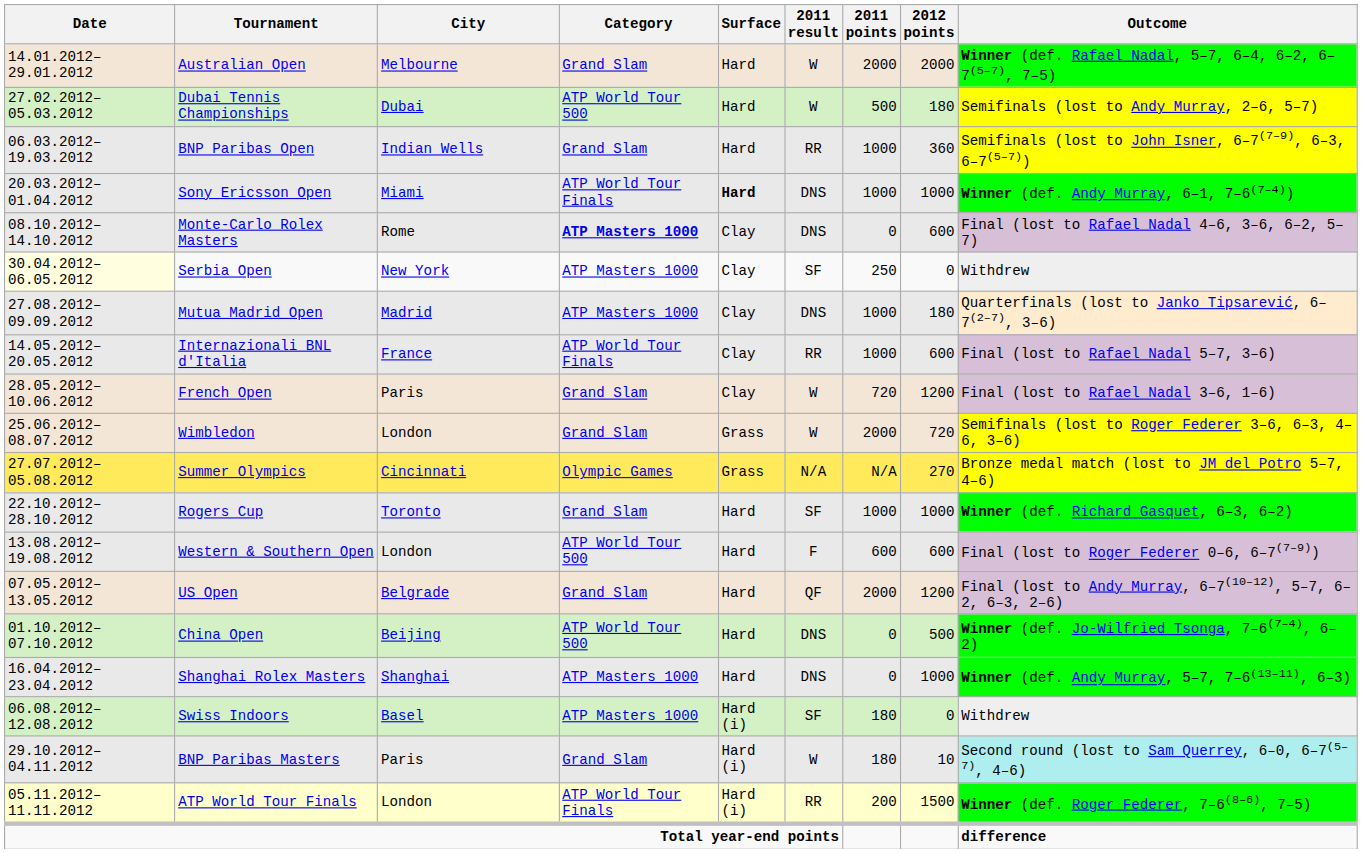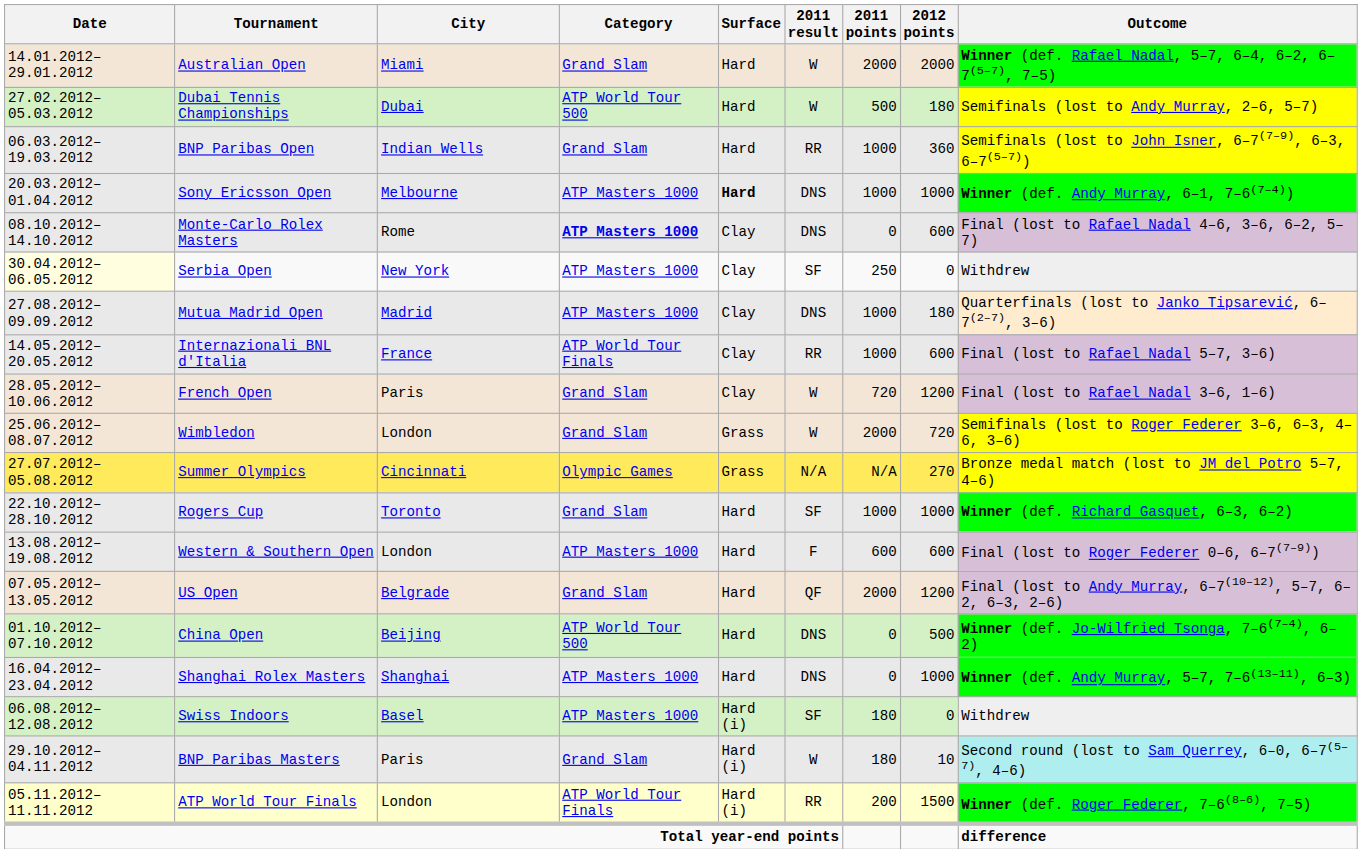 <table class="wikitable">
 <tr>
 <th width=150>Date</th>
 <th width=180>Tournament</th>
 <th width=160>City</th>
 <th width=140>Category</th>
 <th width=40>Surface</th>
 <th width=35>2011 result</th>
 <th width=35>2011 points</th>
 <th width=35>2012 points</th>
 <th width=360>Outcome</th>
 </tr>
 <tr style="background:#f3e6d7;">
 <td>14.01.2012–29.01.2012</td>
 <td><a href='#'>Australian Open</a></td>
-<td><a href='#'>Melbourne</a></td>
+<td><a href='#'>Miami</a></td>
 <td><a href='#'>Grand Slam</a></td>
 <td>Hard</td>
 <td align=center>W</td>
 <td align=right>2000</td>
 <td align=right>2000</td>
 <td style="background:lime;"><strong>Winner</strong> (def. <a href='#'>Rafael Nadal</a>, 5–7, 6–4, 6–2, 6–7<sup>(5–7)</sup>, 7–5)</td>
 </tr>
 <tr style="background:#d4f1c5;">
 <td>27.02.2012–05.03.2012</td>
 <td><a href='#'>Dubai Tennis Championships</a></td>
 <td><a href='#'>Dubai</a></td>
 <td><a href='#'>ATP World Tour 500</a></td>
 <td>Hard</td>
 <td align=center>W</td>
 <td align=right>500</td>
 <td align=right>180</td>
 <td style="background:yellow;">Semifinals (lost to <a href='#'>Andy Murray</a>, 2–6, 5–7)</td>
 </tr>
 <tr style="background:#e9e9e9;">
 <td>06.03.2012–19.03.2012</td>
 <td><a href='#'>BNP Paribas Open</a></td>
 <td><a href='#'>Indian Wells</a></td>
 <td><a href='#'>Grand Slam</a></td>
 <td>Hard</td>
 <td align=center>RR</td>
 <td align=right>1000</td>
 <td align=right>360</td>
 <td style="background:yellow;">Semifinals (lost to <a href='#'>John Isner</a>, 6–7<sup>(7–9)</sup>, 6–3, 6–7<sup>(5–7)</sup>)</td>
 </tr>
 <tr style="background:#e9e9e9;">
 <td>20.03.2012–01.04.2012</td>
 <td><a href='#'>Sony Ericsson Open</a></td>
-<td><a href='#'>Miami</a></td>
-<td><a href='#'>ATP World Tour Finals</a></td>
+<td><a href='#'>Melbourne</a></td>
+<td><a href='#'>ATP Masters 1000</a></td>
 <td><strong>Hard</strong></td>
 <td align=center>DNS</td>
 <td align=right>1000</td>
 <td align=right>1000</td>
 <td style="background:lime;"><strong>Winner</strong> (def. <a href='#'>Andy Murray</a>, 6–1, 7–6<sup>(7–4)</sup>)</td>
 </tr>
 <tr style="background:#e9e9e9;">
 <td>08.10.2012–14.10.2012</td>
 <td><a href='#'>Monte-Carlo Rolex Masters</a></td>
 <td>Rome</td>
 <td><strong><a href='#'>ATP Masters 1000</a></strong></td>
 <td>Clay</td>
 <td align=center>DNS</td>
 <td align=right>0</td>
 <td align=right>600</td>
 <td style="background:thistle;">Final (lost to <a href='#'>Rafael Nadal</a> 4–6, 3–6, 6–2, 5–7)</td>
 </tr>
 <tr>
 <td style="background: lightyellow;">30.04.2012–06.05.2012</td>
 <td><a href='#'>Serbia Open</a></td>
 <td><a href='#'>New York</a></td>
 <td><a href='#'>ATP Masters 1000</a></td>
 <td>Clay</td>
 <td align=center>SF</td>
 <td align=right>250</td>
 <td align=right>0</td>
 <td style="background:#efefef;">Withdrew</td>
 </tr>
 <tr style="background:#e9e9e9;">
 <td>27.08.2012–09.09.2012</td>
 <td><a href='#'>Mutua Madrid Open</a></td>
 <td><a href='#'>Madrid</a></td>
 <td><a href='#'>ATP Masters 1000</a></td>
 <td>Clay</td>
 <td align=center>DNS</td>
 <td align=right>1000</td>
 <td align=right>180</td>
 <td style="background:#ffebcd;">Quarterfinals (lost to <a href='#'>Janko Tipsarević</a>, 6–7<sup>(2–7)</sup>, 3–6)</td>
 </tr>
 <tr style="background:#e9e9e9;">
 <td>14.05.2012–20.05.2012</td>
 <td><a href='#'>Internazionali BNL d'Italia</a></td>
 <td><a href='#'>France</a></td>
 <td><a href='#'>ATP World Tour Finals</a></td>
 <td>Clay</td>
 <td align=center>RR</td>
 <td align=right>1000</td>
 <td align=right>600</td>
 <td style="background:thistle;">Final (lost to <a href='#'>Rafael Nadal</a> 5–7, 3–6)</td>
 </tr>
 <tr style="background:#f3e6d7;">
 <td>28.05.2012–10.06.2012</td>
 <td><a href='#'>French Open</a></td>
 <td>Paris</td>
 <td><a href='#'>Grand Slam</a></td>
 <td>Clay</td>
 <td align=center>W</td>
 <td align=right>720</td>
 <td align=right>1200</td>
 <td style="background:thistle;">Final (lost to <a href='#'>Rafael Nadal</a> 3–6, 1–6)</td>
 </tr>
 <tr style="background:#f3e6d7;">
 <td>25.06.2012–08.07.2012</td>
 <td><a href='#'>Wimbledon</a></td>
 <td>London</td>
 <td><a href='#'>Grand Slam</a></td>
 <td>Grass</td>
 <td align=center>W</td>
 <td align=right>2000</td>
 <td align=right>720</td>
 <td style="background:yellow;">Semifinals (lost to <a href='#'>Roger Federer</a> 3–6, 6–3, 4–6, 3–6)</td>
 </tr>
 <tr style="background:#ffea5c;">
 <td>27.07.2012–05.08.2012</td>
 <td><a href='#'>Summer Olympics</a></td>
 <td><a href='#'>Cincinnati</a></td>
 <td><a href='#'>Olympic Games</a></td>
 <td>Grass</td>
 <td align=center>N/A</td>
 <td align=right>N/A</td>
 <td align=right>270</td>
 <td style="background:yellow;">Bronze medal match (lost to <a href='#'>JM del Potro</a> 5–7, 4–6)</td>
 </tr>
 <tr style="background:#e9e9e9;">
 <td>22.10.2012–28.10.2012</td>
 <td><a href='#'>Rogers Cup</a></td>
 <td><a href='#'>Toronto</a></td>
 <td><a href='#'>Grand Slam</a></td>
 <td>Hard</td>
 <td align=center>SF</td>
 <td align=right>1000</td>
 <td align=right>1000</td>
 <td style="background:lime;"><strong>Winner</strong> (def. <a href='#'>Richard Gasquet</a>, 6–3, 6–2)</td>
 </tr>
 <tr style="background:#e9e9e9;">
 <td>13.08.2012–19.08.2012</td>
 <td><a href='#'>Western & Southern Open</a></td>
 <td>London</td>
-<td><a href='#'>ATP World Tour 500</a></td>
+<td><a href='#'>ATP Masters 1000</a></td>
 <td>Hard</td>
 <td align=center>F</td>
 <td align=right>600</td>
 <td align=right>600</td>
 <td style="background:thistle;">Final (lost to <a href='#'>Roger Federer</a> 0–6, 6–7<sup>(7–9)</sup>)</td>
 </tr>
 <tr style="background:#f3e6d7;">
 <td>07.05.2012–13.05.2012</td>
 <td><a href='#'>US Open</a></td>
 <td><a href='#'>Belgrade</a></td>
 <td><a href='#'>Grand Slam</a></td>
 <td>Hard</td>
 <td align=center>QF</td>
 <td align=right>2000</td>
 <td align=right>1200</td>
 <td style="background:thistle;">Final (lost to <a href='#'>Andy Murray</a>, 6–7<sup>(10–12)</sup>, 5–7, 6–2, 6–3, 2–6)</td>
 </tr>
 <tr style="background:#d4f1c5;">
 <td>01.10.2012–07.10.2012</td>
 <td><a href='#'>China Open</a></td>
 <td><a href='#'>Beijing</a></td>
 <td><a href='#'>ATP World Tour 500</a></td>
 <td>Hard</td>
 <td align=center>DNS</td>
 <td align=right>0</td>
 <td align=right>500</td>
 <td style="background:lime;"><strong>Winner</strong> (def. <a href='#'>Jo-Wilfried Tsonga</a>, 7–6<sup>(7–4)</sup>, 6–2)</td>
 </tr>
 <tr style="background:#e9e9e9;">
 <td>16.04.2012–23.04.2012</td>
 <td><a href='#'>Shanghai Rolex Masters</a></td>
 <td><a href='#'>Shanghai</a></td>
 <td><a href='#'>ATP Masters 1000</a></td>
 <td>Hard</td>
 <td align=center>DNS</td>
 <td align=right>0</td>
 <td align=right>1000</td>
 <td style="background:lime;"><strong>Winner</strong> (def. <a href='#'>Andy Murray</a>, 5–7, 7–6<sup>(13–11)</sup>, 6–3)</td>
 </tr>
 <tr style="background:#d4f1c5;">
 <td>06.08.2012–12.08.2012</td>
 <td><a href='#'>Swiss Indoors</a></td>
 <td><a href='#'>Basel</a></td>
 <td><a href='#'>ATP Masters 1000</a></td>
 <td>Hard (i)</td>
 <td align=center>SF</td>
 <td align=right>180</td>
 <td align=right>0</td>
 <td style="background:#efefef;">Withdrew</td>
 </tr>
 <tr style="background:#e9e9e9;">
 <td>29.10.2012–04.11.2012</td>
 <td><a href='#'>BNP Paribas Masters</a></td>
 <td>Paris</td>
 <td><a href='#'>Grand Slam</a></td>
 <td>Hard (i)</td>
 <td align=center>W</td>
 <td align=right>180</td>
 <td align=right>10</td>
 <td style="background:#afeeee;">Second round (lost to <a href='#'>Sam Querrey</a>, 6–0, 6–7<sup>(5–7)</sup>, 4–6)</td>
 </tr>
 <tr style="background:#ffffcc;">
 <td>05.11.2012–11.11.2012</td>
 <td><a href='#'>ATP World Tour Finals</a></td>
 <td>London</td>
 <td><a href='#'>ATP World Tour Finals</a></td>
 <td>Hard (i)</td>
 <td align=center>RR</td>
 <td align=right>200</td>
 <td align=right>1500</td>
 <td style="background:lime;"><strong>Winner</strong> (def. <a href='#'>Roger Federer</a>, 7–6<sup>(8–6)</sup>, 7–5)</td>
 </tr>
 <tr style="border-top:4px solid silver;">
 <td colspan=6 align=right><strong>Total year-end points</strong></td>
 <td align=right></td>
 <td align=right></td>
 <td>  <strong>difference</strong></td>
 </tr>
 </table>
